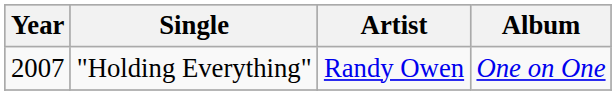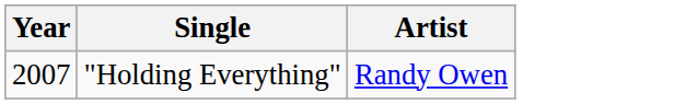 <table class="wikitable" style="text-align:center;">
 <tr>
 <th>Year</th>
 <th>Single</th>
 <th>Artist</th>
-<th>Album</th>
 </tr>
 <tr>
 <td>2007</td>
 <td align="left">"Holding Everything"</td>
 <td><a href='#'>Randy Owen</a></td>
-<td align="left"><em><a href='#'>One on One</a></em></td>
 </tr>
 </table>
